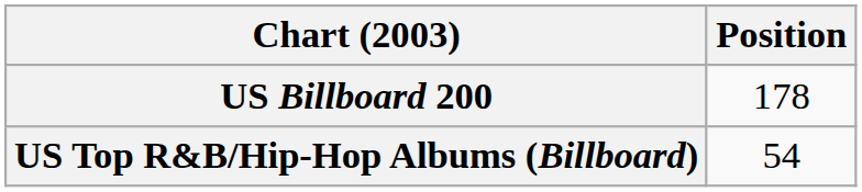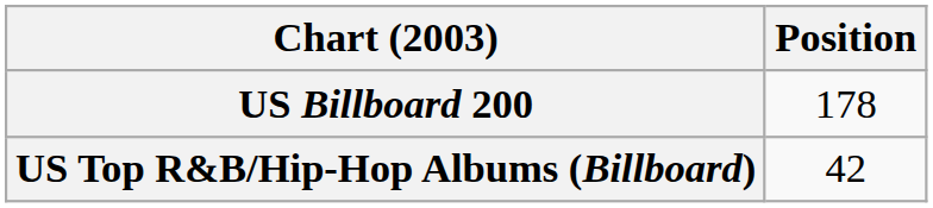 <table class="wikitable sortable plainrowheaders">
 <tr>
 <th scope="col">Chart (2003)</th>
 <th scope="col">Position</th>
 </tr>
 <tr>
 <th scope="row">US <em>Billboard</em> 200</th>
 <td style="text-align:center;">178</td>
 </tr>
 <tr>
 <th scope="row">US Top R&B/Hip-Hop Albums (<em>Billboard</em>)</th>
-<td style="text-align:center;">54</td>
+<td style="text-align:center;">42</td>
 </tr>
 </table>
